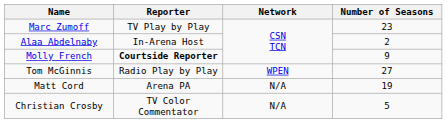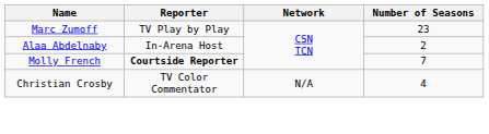 <table class="wikitable" style="text-align:center;">
 <tr>
 <th width="150">Name</th>
 <th width="150">Reporter</th>
 <th width="150">Network</th>
 <th width="150">Number of Seasons</th>
 </tr>
 <tr>
 <td><a href='#'>Marc Zumoff</a></td>
 <td>TV Play by Play</td>
 <td rowspan="3"><a href='#'>CSN</a><br><a href='#'>TCN</a></td>
 <td>23</td>
 </tr>
 <tr>
 <td><a href='#'>Alaa Abdelnaby</a></td>
 <td>In-Arena Host</td>
 <td>2</td>
 </tr>
 <tr>
 <td><a href='#'>Molly French</a></td>
 <td><strong>Courtside Reporter</strong></td>
-<td>9</td>
-</tr>
-<tr>
-<td>Tom McGinnis</td>
-<td>Radio Play by Play</td>
-<td><a href='#'>WPEN</a></td>
-<td>27</td>
-</tr>
-<tr>
-<td>Matt Cord</td>
-<td>Arena PA</td>
-<td>N/A</td>
-<td>19</td>
+<td>7</td>
 </tr>
 <tr>
 <td>Christian Crosby</td>
 <td>TV Color Commentator</td>
 <td>N/A</td>
-<td>5</td>
+<td>4</td>
 </tr>
 </table>
